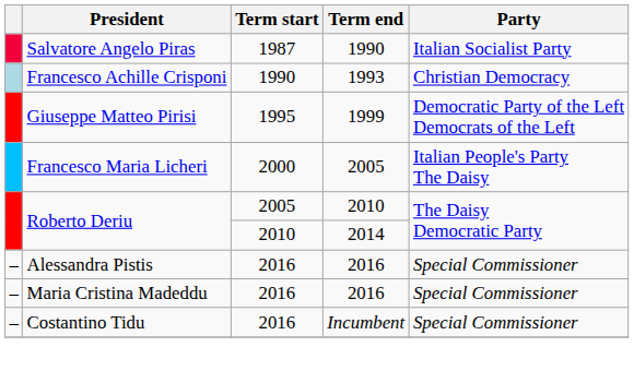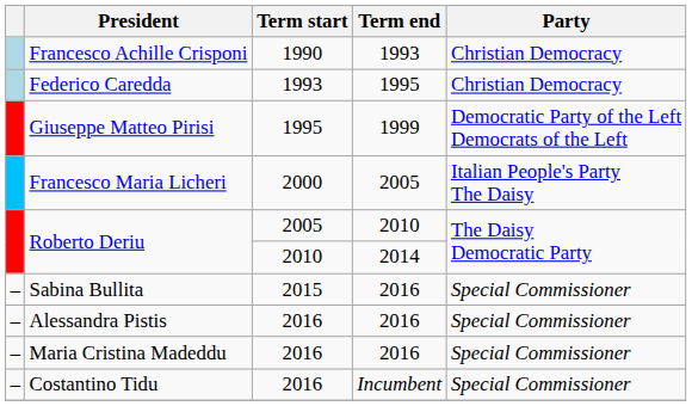 <table class="wikitable">
 <tr>
 <th class=unsortable> </th>
 <th>President</th>
 <th>Term start</th>
 <th>Term end</th>
 <th>Party</th>
 </tr>
 <tr>
-<th style="background:#F2003C;"></th>
-<td><a href='#'>Salvatore Angelo Piras</a></td>
-<td align=center>1987</td>
-<td align=center>1990</td>
-<td><a href='#'>Italian Socialist Party</a></td>
-</tr>
-<tr>
 <th style="background:#ADD8E6;"></th>
 <td><a href='#'>Francesco Achille Crisponi</a></td>
 <td align=center>1990</td>
 <td align=center>1993</td>
+<td><a href='#'>Christian Democracy</a></td>
+</tr>
+<tr>
+<th style="background:#ADD8E6;"></th>
+<td><a href='#'>Federico Caredda</a></td>
+<td align=center>1993</td>
+<td align=center>1995</td>
 <td><a href='#'>Christian Democracy</a></td>
 </tr>
 <tr>
 <th style="background:#FF0000;"></th>
 <td><a href='#'>Giuseppe Matteo Pirisi</a></td>
 <td align=center>1995</td>
 <td align=center>1999</td>
 <td><a href='#'>Democratic Party of the Left</a><br><a href='#'>Democrats of the Left</a></td>
 </tr>
 <tr>
 <th style="background:#00BFFF;"></th>
 <td><a href='#'>Francesco Maria Licheri</a></td>
 <td align=center>2000</td>
 <td align=center>2005</td>
 <td><a href='#'>Italian People's Party</a><br><a href='#'>The Daisy</a></td>
 </tr>
 <tr>
 <th rowspan=2 style="background:#FF0000;"></th>
 <td rowspan=2><a href='#'>Roberto Deriu</a></td>
 <td align=center>2005</td>
 <td align=center>2010</td>
 <td rowspan=2><a href='#'>The Daisy</a><br><a href='#'>Democratic Party</a></td>
 </tr>
 <tr>
 <td align=center>2010</td>
 <td align=center>2014</td>
 </tr>
 <tr>
 <td>–</td>
+<td>Sabina Bullita</td>
+<td align=center>2015</td>
+<td align=center>2016</td>
+<td><em>Special Commissioner</em></td>
+</tr>
+<tr>
+<td>–</td>
 <td>Alessandra Pistis</td>
 <td align=center>2016</td>
 <td align=center>2016</td>
 <td><em>Special Commissioner</em></td>
 </tr>
 <tr>
 <td>–</td>
 <td>Maria Cristina Madeddu</td>
 <td align=center>2016</td>
 <td align=center>2016</td>
 <td><em>Special Commissioner</em></td>
 </tr>
 <tr>
 <td>–</td>
 <td>Costantino Tidu</td>
 <td align=center>2016</td>
 <td align=center><em>Incumbent</em></td>
 <td><em>Special Commissioner</em></td>
 </tr>
 <tr>
 </tr>
 </table>
